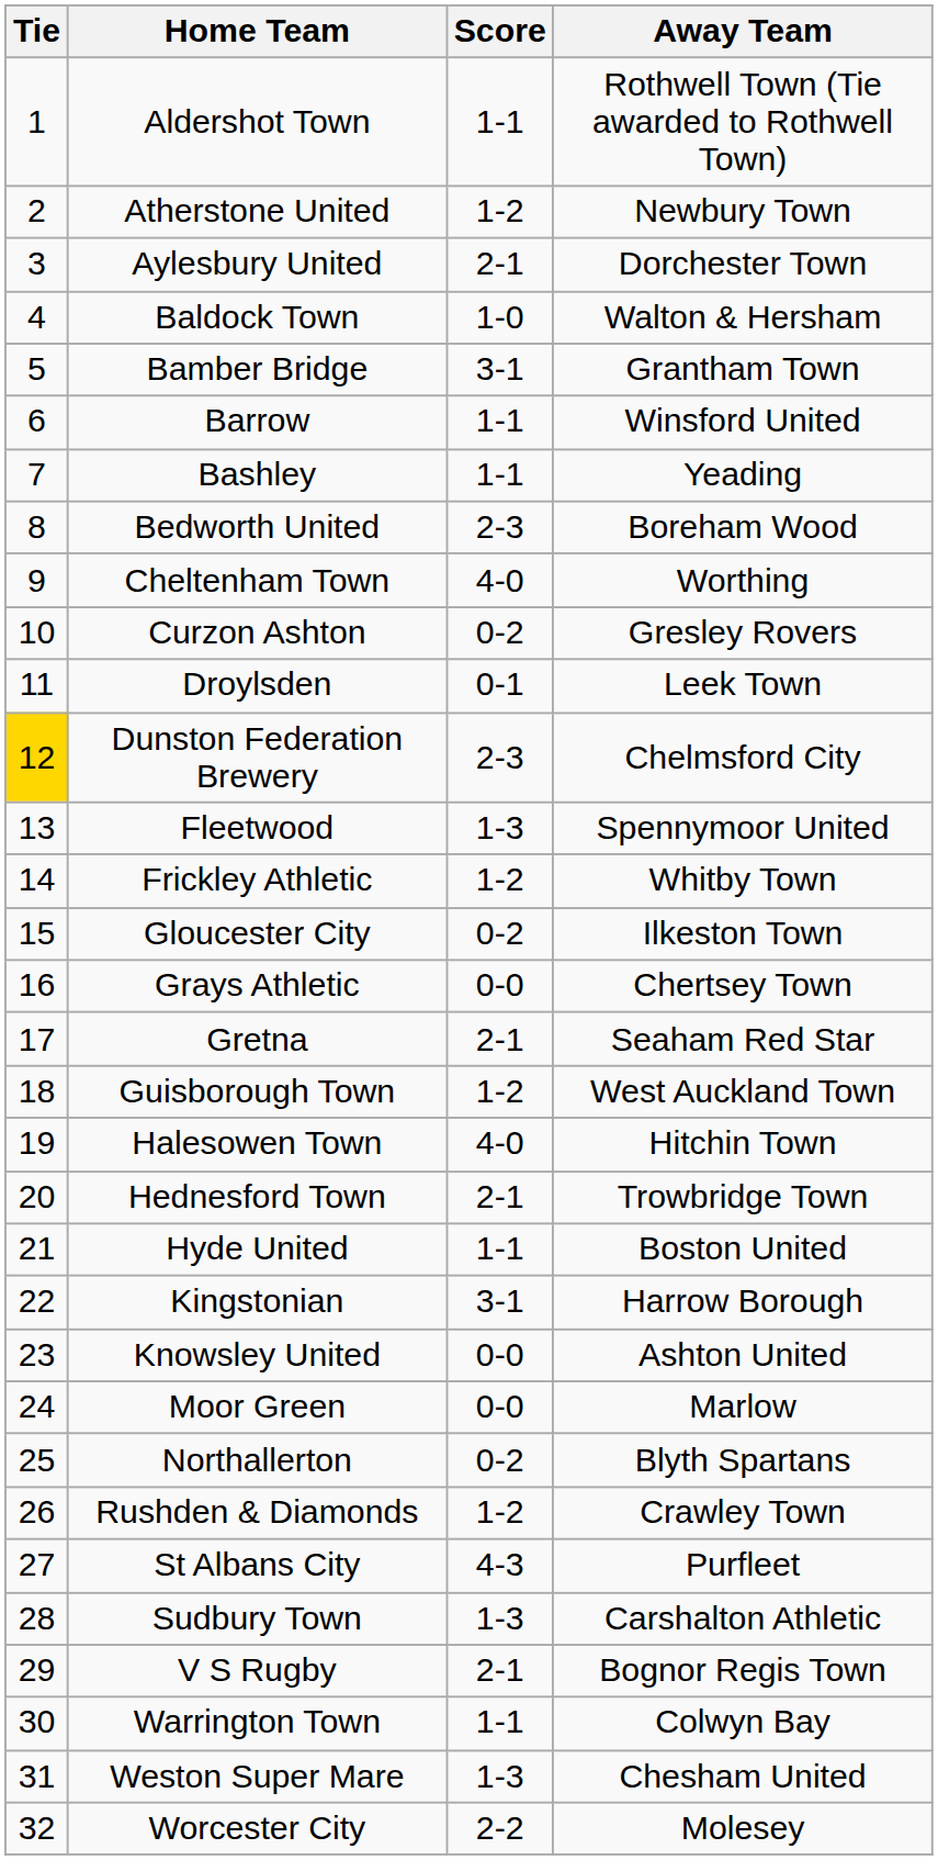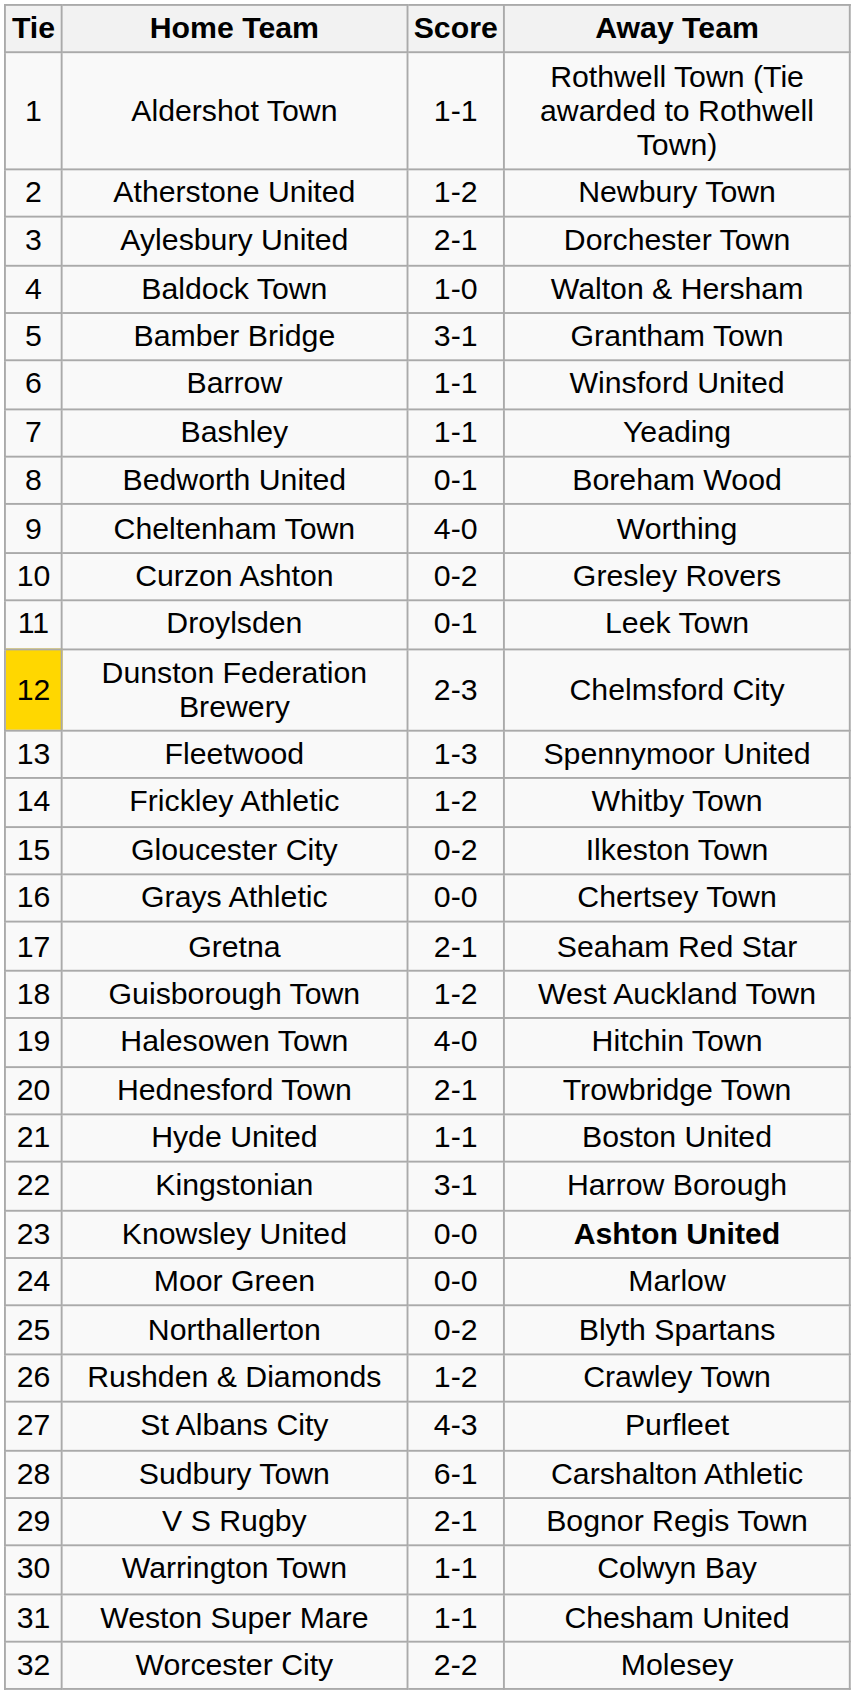 <table class="wikitable" style="text-align:center;">
 <tr>
 <th width=20>Tie</th>
 <th width=175>Home Team</th>
 <th width=20>Score</th>
 <th width=175>Away Team</th>
 </tr>
 <tr>
 <td>1</td>
 <td>Aldershot Town</td>
 <td>1-1</td>
 <td>Rothwell Town (Tie awarded to Rothwell Town)</td>
 </tr>
 <tr>
 <td>2</td>
 <td>Atherstone United</td>
 <td>1-2</td>
 <td>Newbury Town</td>
 </tr>
 <tr>
 <td>3</td>
 <td>Aylesbury United</td>
 <td>2-1</td>
 <td>Dorchester Town</td>
 </tr>
 <tr>
 <td>4</td>
 <td>Baldock Town</td>
 <td>1-0</td>
 <td>Walton & Hersham</td>
 </tr>
 <tr>
 <td>5</td>
 <td>Bamber Bridge</td>
 <td>3-1</td>
 <td>Grantham Town</td>
 </tr>
 <tr>
 <td>6</td>
 <td>Barrow</td>
 <td>1-1</td>
 <td>Winsford United</td>
 </tr>
 <tr>
 <td>7</td>
 <td>Bashley</td>
 <td>1-1</td>
 <td>Yeading</td>
 </tr>
 <tr>
 <td>8</td>
 <td>Bedworth United</td>
-<td>2-3</td>
+<td>0-1</td>
 <td>Boreham Wood</td>
 </tr>
 <tr>
 <td>9</td>
 <td>Cheltenham Town</td>
 <td>4-0</td>
 <td>Worthing</td>
 </tr>
 <tr>
 <td>10</td>
 <td>Curzon Ashton</td>
 <td>0-2</td>
 <td>Gresley Rovers</td>
 </tr>
 <tr>
 <td>11</td>
 <td>Droylsden</td>
 <td>0-1</td>
 <td>Leek Town</td>
 </tr>
 <tr>
 <td style="background: gold;">12</td>
 <td>Dunston Federation Brewery</td>
 <td>2-3</td>
 <td>Chelmsford City</td>
 </tr>
 <tr>
 <td>13</td>
 <td>Fleetwood</td>
 <td>1-3</td>
 <td>Spennymoor United</td>
 </tr>
 <tr>
 <td>14</td>
 <td>Frickley Athletic</td>
 <td>1-2</td>
 <td>Whitby Town</td>
 </tr>
 <tr>
 <td>15</td>
 <td>Gloucester City</td>
 <td>0-2</td>
 <td>Ilkeston Town</td>
 </tr>
 <tr>
 <td>16</td>
 <td>Grays Athletic</td>
 <td>0-0</td>
 <td>Chertsey Town</td>
 </tr>
 <tr>
 <td>17</td>
 <td>Gretna</td>
 <td>2-1</td>
 <td>Seaham Red Star</td>
 </tr>
 <tr>
 <td>18</td>
 <td>Guisborough Town</td>
 <td>1-2</td>
 <td>West Auckland Town</td>
 </tr>
 <tr>
 <td>19</td>
 <td>Halesowen Town</td>
 <td>4-0</td>
 <td>Hitchin Town</td>
 </tr>
 <tr>
 <td>20</td>
 <td>Hednesford Town</td>
 <td>2-1</td>
 <td>Trowbridge Town</td>
 </tr>
 <tr>
 <td>21</td>
 <td>Hyde United</td>
 <td>1-1</td>
 <td>Boston United</td>
 </tr>
 <tr>
 <td>22</td>
 <td>Kingstonian</td>
 <td>3-1</td>
 <td>Harrow Borough</td>
 </tr>
 <tr>
 <td>23</td>
 <td>Knowsley United</td>
 <td>0-0</td>
-<td>Ashton United</td>
+<td><strong>Ashton United</strong></td>
 </tr>
 <tr>
 <td>24</td>
 <td>Moor Green</td>
 <td>0-0</td>
 <td>Marlow</td>
 </tr>
 <tr>
 <td>25</td>
 <td>Northallerton</td>
 <td>0-2</td>
 <td>Blyth Spartans</td>
 </tr>
 <tr>
 <td>26</td>
 <td>Rushden & Diamonds</td>
 <td>1-2</td>
 <td>Crawley Town</td>
 </tr>
 <tr>
 <td>27</td>
 <td>St Albans City</td>
 <td>4-3</td>
 <td>Purfleet</td>
 </tr>
 <tr>
 <td>28</td>
 <td>Sudbury Town</td>
-<td>1-3</td>
+<td>6-1</td>
 <td>Carshalton Athletic</td>
 </tr>
 <tr>
 <td>29</td>
 <td>V S Rugby</td>
 <td>2-1</td>
 <td>Bognor Regis Town</td>
 </tr>
 <tr>
 <td>30</td>
 <td>Warrington Town</td>
 <td>1-1</td>
 <td>Colwyn Bay</td>
 </tr>
 <tr>
 <td>31</td>
 <td>Weston Super Mare</td>
-<td>1-3</td>
+<td>1-1</td>
 <td>Chesham United</td>
 </tr>
 <tr>
 <td>32</td>
 <td>Worcester City</td>
 <td>2-2</td>
 <td>Molesey</td>
 </tr>
 </table>
